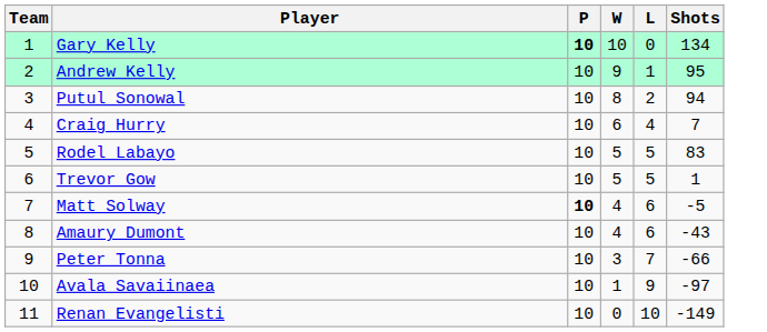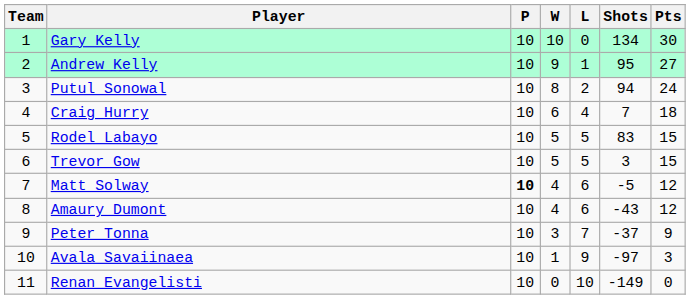 <table class="wikitable" style="font-size: 100%">
 <tr>
 <th width=20>Team</th>
 <th width=400>Player</th>
 <th width=20>P</th>
 <th width=20>W</th>
 <th width=20>L</th>
 <th width=20>Shots</th>
+<th width=20>Pts</th>
 </tr>
 <tr align=center  style="background: #ADFFD6;">
 <td>1</td>
 <td align="left"> <a href='#'>Gary Kelly</a></td>
-<td><strong>10</strong></td>
+<td>10</td>
 <td>10</td>
 <td>0</td>
 <td>134</td>
+<td>30</td>
 </tr>
 <tr align=center  style="background: #ADFFD6;">
 <td>2</td>
 <td align="left"> <a href='#'>Andrew Kelly</a></td>
 <td>10</td>
 <td>9</td>
 <td>1</td>
 <td>95</td>
+<td>27</td>
 </tr>
 <tr align=center>
 <td>3</td>
 <td align="left"> <a href='#'>Putul Sonowal</a></td>
 <td>10</td>
 <td>8</td>
 <td>2</td>
 <td>94</td>
+<td>24</td>
 </tr>
 <tr align=center>
 <td>4</td>
 <td align="left"> <a href='#'>Craig Hurry</a></td>
 <td>10</td>
 <td>6</td>
 <td>4</td>
 <td>7</td>
+<td>18</td>
 </tr>
 <tr align=center>
 <td>5</td>
 <td align="left"> <a href='#'>Rodel Labayo</a></td>
 <td>10</td>
 <td>5</td>
 <td>5</td>
 <td>83</td>
+<td>15</td>
 </tr>
 <tr align=center>
 <td>6</td>
 <td align="left"> <a href='#'>Trevor Gow</a></td>
 <td>10</td>
 <td>5</td>
 <td>5</td>
-<td>1</td>
+<td>3</td>
+<td>15</td>
 </tr>
 <tr align=center>
 <td>7</td>
 <td align="left"> <a href='#'>Matt Solway</a></td>
 <td><strong>10</strong></td>
 <td>4</td>
 <td>6</td>
 <td>-5</td>
+<td>12</td>
 </tr>
 <tr align=center>
 <td>8</td>
 <td align="left"> <a href='#'>Amaury Dumont</a></td>
 <td>10</td>
 <td>4</td>
 <td>6</td>
 <td>-43</td>
+<td>12</td>
 </tr>
 <tr align=center>
 <td>9</td>
 <td align="left"> <a href='#'>Peter Tonna</a></td>
 <td>10</td>
 <td>3</td>
 <td>7</td>
-<td>-66</td>
+<td>-37</td>
+<td>9</td>
 </tr>
 <tr align=center>
 <td>10</td>
 <td align="left"> <a href='#'>Avala Savaiinaea</a></td>
 <td>10</td>
 <td>1</td>
 <td>9</td>
 <td>-97</td>
+<td>3</td>
 </tr>
 <tr align=center>
 <td>11</td>
 <td align="left"> <a href='#'>Renan Evangelisti</a></td>
 <td>10</td>
 <td>0</td>
 <td>10</td>
 <td>-149</td>
+<td>0</td>
 </tr>
 </table>
